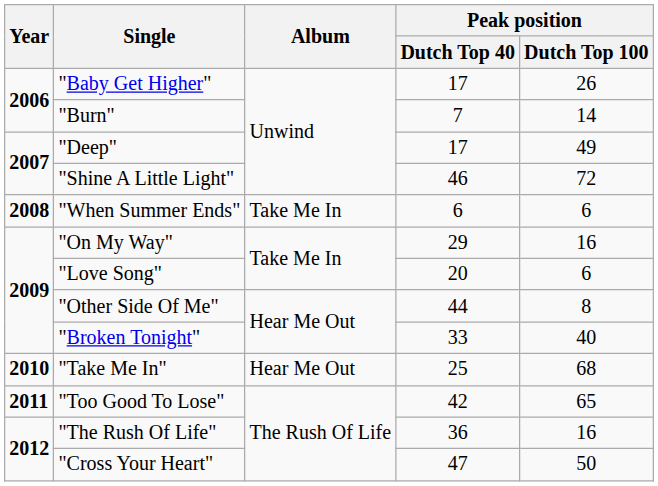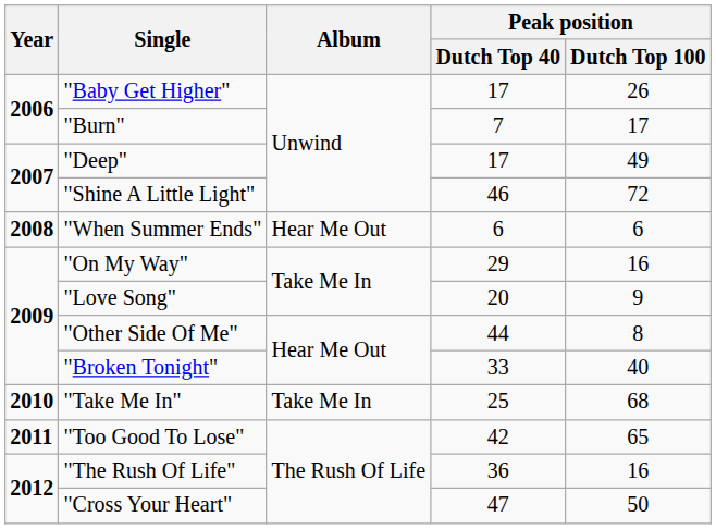 <table class="wikitable">
 <tr>
 <th align="center" rowspan="2">Year</th>
 <th align="center" rowspan="2">Single</th>
 <th align="center" rowspan="2">Album</th>
 <th align="center" colspan="2">Peak position</th>
 </tr>
 <tr bgcolor="#FFFFFF">
 <th>Dutch Top 40</th>
 <th>Dutch Top 100</th>
 </tr>
 <tr>
 <td align="left" rowspan="2"><strong>2006</strong></td>
 <td align="left" valign="top">"<a href='#'>Baby Get Higher</a>"</td>
 <td align="left" rowspan="4">Unwind</td>
 <td align="center" valign="top">17</td>
 <td align="center" valign="top">26</td>
 </tr>
 <tr>
 <td align="left" valign="top">"Burn"</td>
 <td align="center" valign="top">7</td>
-<td align="center" valign="top">14</td>
+<td align="center" valign="top">17</td>
 </tr>
 <tr>
 <td align="left" rowspan="2"><strong>2007</strong></td>
 <td align="left" valign="top">"Deep"</td>
 <td align="center" valign="top">17</td>
 <td align="center" valign="top">49</td>
 </tr>
 <tr>
 <td align="left" valign="top">"Shine A Little Light"</td>
 <td align="center" valign="top">46</td>
 <td align="center" valign="top">72</td>
 </tr>
 <tr>
 <td align="left" rowspan="1"><strong>2008</strong></td>
 <td align="left" valign="top">"When Summer Ends"</td>
-<td align="left" rowspan="1">Take Me In</td>
+<td align="left" rowspan="1">Hear Me Out</td>
 <td align="center" valign="top">6</td>
 <td align="center" valign="top">6</td>
 </tr>
 <tr>
 <td align="left" rowspan="4"><strong>2009</strong></td>
 <td align="left" valign="top">"On My Way"</td>
 <td align="left" rowspan="2">Take Me In</td>
 <td align="center" valign="top">29</td>
 <td align="center" valign="top">16</td>
 </tr>
 <tr>
 <td align="left" valign="top">"Love Song"</td>
 <td align="center" valign="top">20</td>
-<td align="center" valign="top">6</td>
+<td align="center" valign="top">9</td>
 </tr>
 <tr>
 <td align="left" valign="top">"Other Side Of Me"</td>
 <td align="left" rowspan="2">Hear Me Out</td>
 <td align="center" valign="top">44</td>
 <td align="center" valign="top">8</td>
 </tr>
 <tr>
 <td align="left" valign="top">"<a href='#'>Broken Tonight</a>"</td>
 <td align="center" valign="top">33</td>
 <td align="center" valign="top">40</td>
 </tr>
 <tr>
 <td align="left" rowspan="1"><strong>2010</strong></td>
 <td align="left" valign="top">"Take Me In"</td>
-<td align="left" rowspan="1">Hear Me Out</td>
+<td align="left" rowspan="1">Take Me In</td>
 <td align="center" valign="top">25</td>
 <td align="center" valign="top">68</td>
 </tr>
 <tr>
 <td align="left" rowspan="1"><strong>2011</strong></td>
 <td align="left" valign="top">"Too Good To Lose"</td>
 <td align="left" rowspan="3">The Rush Of Life</td>
 <td align="center" valign="top">42</td>
 <td align="center" valign="top">65</td>
 </tr>
 <tr>
 <td align="left" rowspan="2"><strong>2012</strong></td>
 <td align="left" valign="top">"The Rush Of Life"</td>
 <td align="center" valign="top">36</td>
 <td align="center" valign="top">16</td>
 </tr>
 <tr>
 <td align="left" valign="top">"Cross Your Heart"</td>
 <td align="center" valign="top">47</td>
 <td align="center" valign="top">50</td>
 </tr>
 </table>
